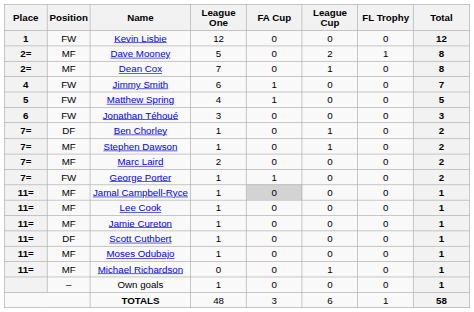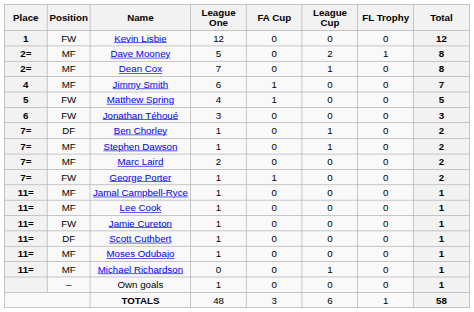 <table class="wikitable" style="font-size: 95%; text-align: center;">
 <tr>
 <th width=60>Place</th>
 <th width=60>Position</th>
 <th width=150>Name</th>
 <th width=80>League One</th>
 <th width=80>FA Cup</th>
 <th width=80>League Cup</th>
 <th width=80>FL Trophy</th>
 <th width=80><strong>Total</strong></th>
 </tr>
 <tr>
 <th>1</th>
 <td>FW</td>
 <td><a href='#'>Kevin Lisbie</a></td>
 <td>12</td>
 <td>0</td>
 <td>0</td>
 <td>0</td>
 <th>12</th>
 </tr>
 <tr>
 <th>2=</th>
 <td>MF</td>
 <td><a href='#'>Dave Mooney</a></td>
 <td>5</td>
 <td>0</td>
 <td>2</td>
 <td>1</td>
 <th>8</th>
 </tr>
 <tr>
 <th>2=</th>
 <td>MF</td>
 <td><a href='#'>Dean Cox</a></td>
 <td>7</td>
 <td>0</td>
 <td>1</td>
 <td>0</td>
 <th>8</th>
 </tr>
 <tr>
 <th>4</th>
-<td>FW</td>
+<td>MF</td>
 <td><a href='#'>Jimmy Smith</a></td>
 <td>6</td>
 <td>1</td>
 <td>0</td>
 <td>0</td>
 <th>7</th>
 </tr>
 <tr>
 <th>5</th>
 <td>FW</td>
 <td><a href='#'>Matthew Spring</a></td>
 <td>4</td>
 <td>1</td>
 <td>0</td>
 <td>0</td>
 <th>5</th>
 </tr>
 <tr>
 <th>6</th>
 <td>FW</td>
 <td><a href='#'>Jonathan Téhoué</a></td>
 <td>3</td>
 <td>0</td>
 <td>0</td>
 <td>0</td>
 <th>3</th>
 </tr>
 <tr>
 <th>7=</th>
 <td>DF</td>
 <td><a href='#'>Ben Chorley</a></td>
 <td>1</td>
 <td>0</td>
 <td>1</td>
 <td>0</td>
 <th>2</th>
 </tr>
 <tr>
 <th>7=</th>
 <td>MF</td>
 <td><a href='#'>Stephen Dawson</a></td>
 <td>1</td>
 <td>0</td>
 <td>1</td>
 <td>0</td>
 <th>2</th>
 </tr>
 <tr>
 <th>7=</th>
 <td>MF</td>
 <td><a href='#'>Marc Laird</a></td>
 <td>2</td>
 <td>0</td>
 <td>0</td>
 <td>0</td>
 <th>2</th>
 </tr>
 <tr>
 <th>7=</th>
 <td>FW</td>
 <td><a href='#'>George Porter</a></td>
 <td>1</td>
 <td>1</td>
 <td>0</td>
 <td>0</td>
 <th>2</th>
 </tr>
 <tr>
 <th>11=</th>
 <td>MF</td>
 <td><a href='#'>Jamal Campbell-Ryce</a></td>
 <td>1</td>
-<td style="background: lightgrey;">0</td>
+<td>0</td>
 <td>0</td>
 <td>0</td>
 <th>1</th>
 </tr>
 <tr>
 <th>11=</th>
 <td>MF</td>
 <td><a href='#'>Lee Cook</a></td>
 <td>1</td>
 <td>0</td>
 <td>0</td>
 <td>0</td>
 <th>1</th>
 </tr>
 <tr>
 <th>11=</th>
-<td>MF</td>
+<td>FW</td>
 <td><a href='#'>Jamie Cureton</a></td>
 <td>1</td>
 <td>0</td>
 <td>0</td>
 <td>0</td>
 <th>1</th>
 </tr>
 <tr>
 <th>11=</th>
 <td>DF</td>
 <td><a href='#'>Scott Cuthbert</a></td>
 <td>1</td>
 <td>0</td>
 <td>0</td>
 <td>0</td>
 <th>1</th>
 </tr>
 <tr>
 <th>11=</th>
 <td>MF</td>
 <td><a href='#'>Moses Odubajo</a></td>
 <td>1</td>
 <td>0</td>
 <td>0</td>
 <td>0</td>
 <th>1</th>
 </tr>
 <tr>
 <th>11=</th>
 <td>MF</td>
 <td><a href='#'>Michael Richardson</a></td>
 <td>0</td>
 <td>0</td>
 <td>1</td>
 <td>0</td>
 <th>1</th>
 </tr>
 <tr>
 <th></th>
 <td>–</td>
 <td>Own goals</td>
 <td>1</td>
 <td>0</td>
 <td>0</td>
 <td>0</td>
 <th>1</th>
 </tr>
 <tr>
 <td colspan="2"></td>
 <td><strong>TOTALS</strong></td>
 <td>48</td>
 <td>3</td>
 <td>6</td>
 <td>1</td>
 <th>58</th>
 </tr>
 </table>
